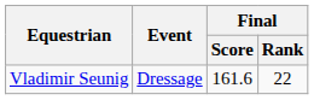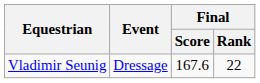 <table class=wikitable style="font-size:90%">
 <tr>
 <th rowspan=2>Equestrian</th>
 <th rowspan=2>Event</th>
 <th colspan=2>Final</th>
 </tr>
 <tr>
 <th>Score</th>
 <th>Rank</th>
 </tr>
 <tr>
 <td><a href='#'>Vladimir Seunig</a></td>
 <td><a href='#'>Dressage</a></td>
-<td align=center>161.6</td>
+<td align=center>167.6</td>
 <td align=center>22</td>
 </tr>
 </table>
